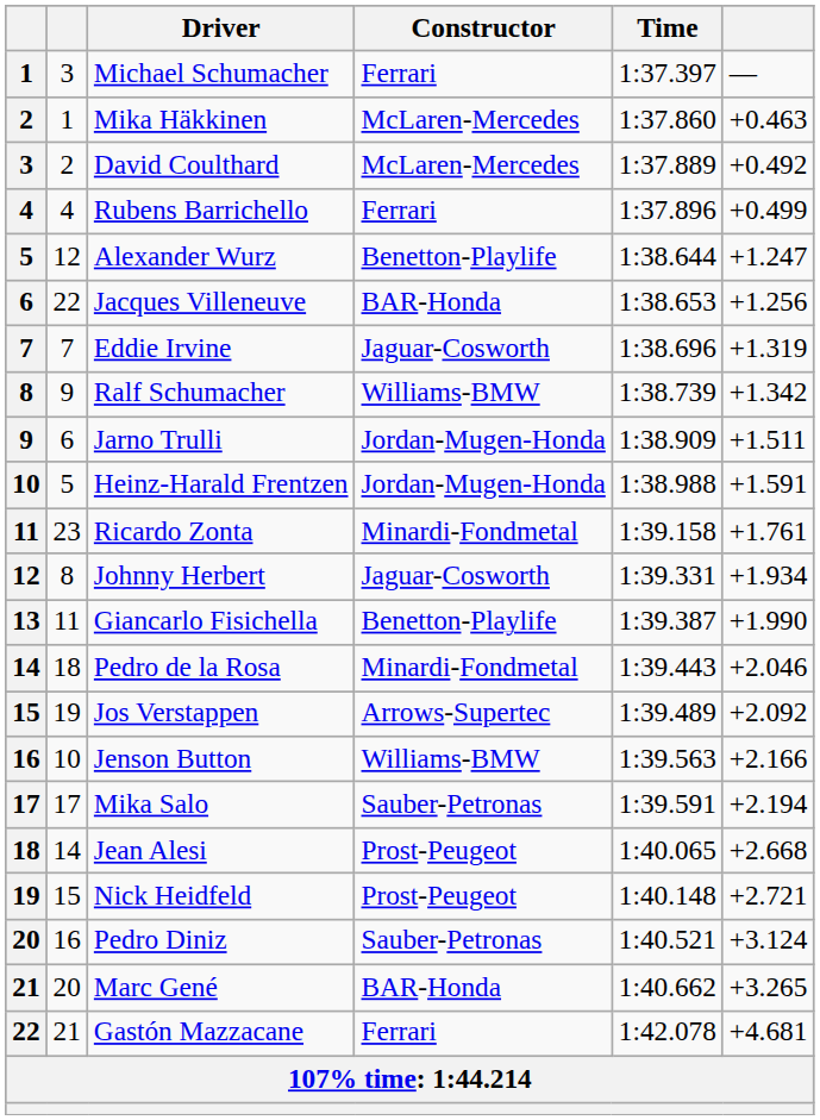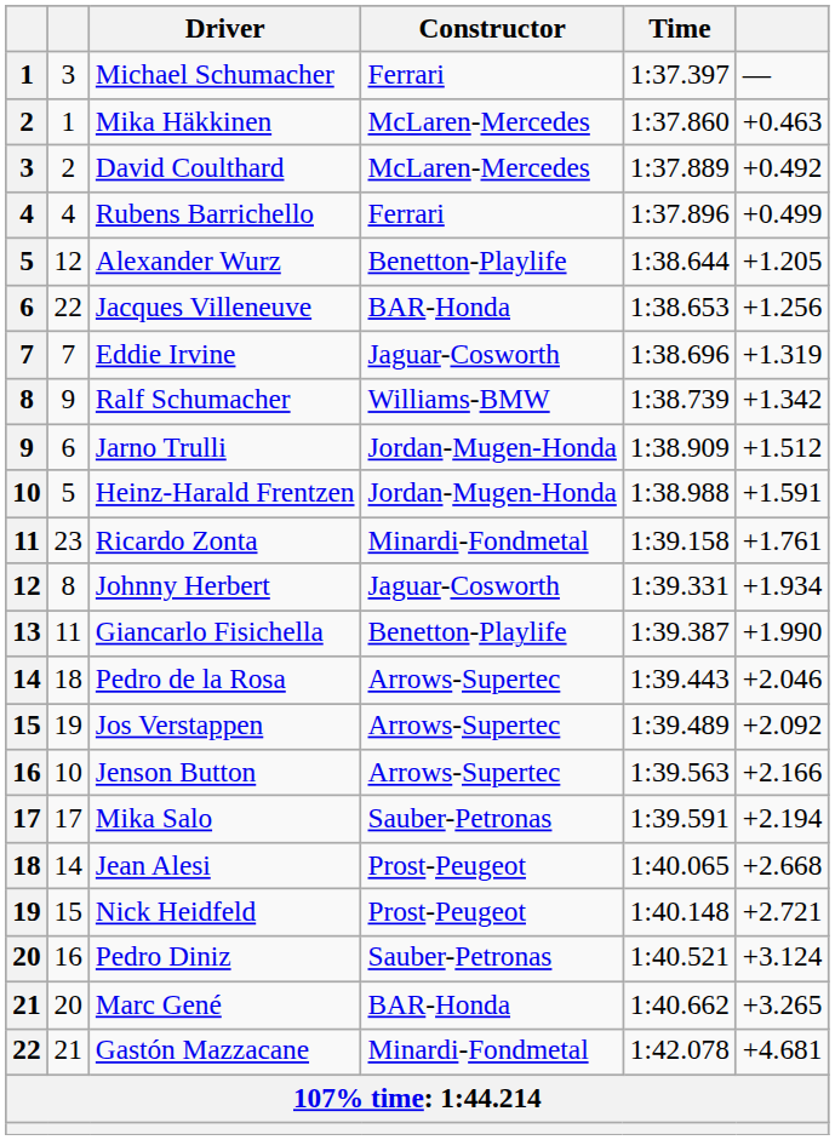 <table class="wikitable sortable" style="font-size: 85%;">
 <tr>
 <th scope="col"></th>
 <th scope="col"></th>
 <th scope="col">Driver</th>
 <th scope="col">Constructor</th>
 <th scope="col">Time</th>
 <th scope="col"></th>
 </tr>
 <tr>
 <th scope="row">1</th>
 <td align="center">3</td>
 <td data-sort-value="SCH1"> <a href='#'>Michael Schumacher</a></td>
 <td><a href='#'>Ferrari</a></td>
 <td>1:37.397</td>
 <td>—</td>
 </tr>
 <tr>
 <th scope="row">2</th>
 <td align="center">1</td>
 <td data-sort-value="HAK"> <a href='#'>Mika Häkkinen</a></td>
 <td><a href='#'>McLaren</a>-<a href='#'>Mercedes</a></td>
 <td>1:37.860</td>
 <td>+0.463</td>
 </tr>
 <tr>
 <th scope="row">3</th>
 <td align="center">2</td>
 <td data-sort-value="COU"> <a href='#'>David Coulthard</a></td>
 <td><a href='#'>McLaren</a>-<a href='#'>Mercedes</a></td>
 <td>1:37.889</td>
 <td>+0.492</td>
 </tr>
 <tr>
 <th scope="row">4</th>
 <td align="center">4</td>
 <td data-sort-value="BAR"> <a href='#'>Rubens Barrichello</a></td>
 <td><a href='#'>Ferrari</a></td>
 <td>1:37.896</td>
 <td>+0.499</td>
 </tr>
 <tr>
 <th scope="row">5</th>
 <td align="center">12</td>
 <td data-sort-value="WUR"> <a href='#'>Alexander Wurz</a></td>
 <td><a href='#'>Benetton</a>-<a href='#'>Playlife</a></td>
 <td>1:38.644</td>
-<td>+1.247</td>
+<td>+1.205</td>
 </tr>
 <tr>
 <th scope="row">6</th>
 <td align="center">22</td>
 <td data-sort-value="VIL"> <a href='#'>Jacques Villeneuve</a></td>
 <td><a href='#'>BAR</a>-<a href='#'>Honda</a></td>
 <td>1:38.653</td>
 <td>+1.256</td>
 </tr>
 <tr>
 <th scope="row">7</th>
 <td align="center">7</td>
 <td data-sort-value="IRV"> <a href='#'>Eddie Irvine</a></td>
 <td><a href='#'>Jaguar</a>-<a href='#'>Cosworth</a></td>
 <td>1:38.696</td>
 <td>+1.319</td>
 </tr>
 <tr>
 <th scope="row">8</th>
 <td align="center">9</td>
 <td data-sort-value="SCH2"> <a href='#'>Ralf Schumacher</a></td>
 <td><a href='#'>Williams</a>-<a href='#'>BMW</a></td>
 <td>1:38.739</td>
 <td>+1.342</td>
 </tr>
 <tr>
 <th scope="row">9</th>
 <td align="center">6</td>
 <td data-sort-value="TRU"> <a href='#'>Jarno Trulli</a></td>
 <td><a href='#'>Jordan</a>-<a href='#'>Mugen-Honda</a></td>
 <td>1:38.909</td>
-<td>+1.511</td>
+<td>+1.512</td>
 </tr>
 <tr>
 <th scope="row">10</th>
 <td align="center">5</td>
 <td data-sort-value="FRE"> <a href='#'>Heinz-Harald Frentzen</a></td>
 <td><a href='#'>Jordan</a>-<a href='#'>Mugen-Honda</a></td>
 <td>1:38.988</td>
 <td>+1.591</td>
 </tr>
 <tr>
 <th scope="row">11</th>
 <td align="center">23</td>
 <td data-sort-value="ZON"> <a href='#'>Ricardo Zonta</a></td>
 <td><a href='#'>Minardi</a>-<a href='#'>Fondmetal</a></td>
 <td>1:39.158</td>
 <td>+1.761</td>
 </tr>
 <tr>
 <th scope="row">12</th>
 <td align="center">8</td>
 <td data-sort-value="HER"> <a href='#'>Johnny Herbert</a></td>
 <td><a href='#'>Jaguar</a>-<a href='#'>Cosworth</a></td>
 <td>1:39.331</td>
 <td>+1.934</td>
 </tr>
 <tr>
 <th scope="row">13</th>
 <td align="center">11</td>
 <td data-sort-value="FIS"> <a href='#'>Giancarlo Fisichella</a></td>
 <td><a href='#'>Benetton</a>-<a href='#'>Playlife</a></td>
 <td>1:39.387</td>
 <td>+1.990</td>
 </tr>
 <tr>
 <th scope="row">14</th>
 <td align="center">18</td>
 <td data-sort-value="DEL"> <a href='#'>Pedro de la Rosa</a></td>
-<td><a href='#'>Minardi</a>-<a href='#'>Fondmetal</a></td>
+<td><a href='#'>Arrows</a>-<a href='#'>Supertec</a></td>
 <td>1:39.443</td>
 <td>+2.046</td>
 </tr>
 <tr>
 <th scope="row">15</th>
 <td align="center">19</td>
 <td data-sort-value="VER"> <a href='#'>Jos Verstappen</a></td>
 <td><a href='#'>Arrows</a>-<a href='#'>Supertec</a></td>
 <td>1:39.489</td>
 <td>+2.092</td>
 </tr>
 <tr>
 <th scope="row">16</th>
 <td align="center">10</td>
 <td data-sort-value="BUT"> <a href='#'>Jenson Button</a></td>
-<td><a href='#'>Williams</a>-<a href='#'>BMW</a></td>
+<td><a href='#'>Arrows</a>-<a href='#'>Supertec</a></td>
 <td>1:39.563</td>
 <td>+2.166</td>
 </tr>
 <tr>
 <th scope="row">17</th>
 <td align="center">17</td>
 <td data-sort-value="SAL"> <a href='#'>Mika Salo</a></td>
 <td><a href='#'>Sauber</a>-<a href='#'>Petronas</a></td>
 <td>1:39.591</td>
 <td>+2.194</td>
 </tr>
 <tr>
 <th scope="row">18</th>
 <td align="center">14</td>
 <td data-sort-value="ALE"> <a href='#'>Jean Alesi</a></td>
 <td><a href='#'>Prost</a>-<a href='#'>Peugeot</a></td>
 <td>1:40.065</td>
 <td>+2.668</td>
 </tr>
 <tr>
 <th scope="row">19</th>
 <td align="center">15</td>
 <td data-sort-value="HEI"> <a href='#'>Nick Heidfeld</a></td>
 <td><a href='#'>Prost</a>-<a href='#'>Peugeot</a></td>
 <td>1:40.148</td>
 <td>+2.721</td>
 </tr>
 <tr>
 <th scope="row">20</th>
 <td align="center">16</td>
 <td data-sort-value="DIN"> <a href='#'>Pedro Diniz</a></td>
 <td><a href='#'>Sauber</a>-<a href='#'>Petronas</a></td>
 <td>1:40.521</td>
 <td>+3.124</td>
 </tr>
 <tr>
 <th scope="row">21</th>
 <td align="center">20</td>
 <td data-sort-value="GEN"> <a href='#'>Marc Gené</a></td>
 <td><a href='#'>BAR</a>-<a href='#'>Honda</a></td>
 <td>1:40.662</td>
 <td>+3.265</td>
 </tr>
 <tr>
 <th scope="row">22</th>
 <td align="center">21</td>
 <td data-sort-value="MAZ"> <a href='#'>Gastón Mazzacane</a></td>
-<td><a href='#'>Ferrari</a></td>
+<td><a href='#'>Minardi</a>-<a href='#'>Fondmetal</a></td>
 <td>1:42.078</td>
 <td>+4.681</td>
 </tr>
 <tr class="sortbottom">
 <th colspan=8><a href='#'>107% time</a>: 1:44.214</th>
 </tr>
 <tr class="sortbottom">
 <th colspan="8"></th>
 </tr>
 </table>
